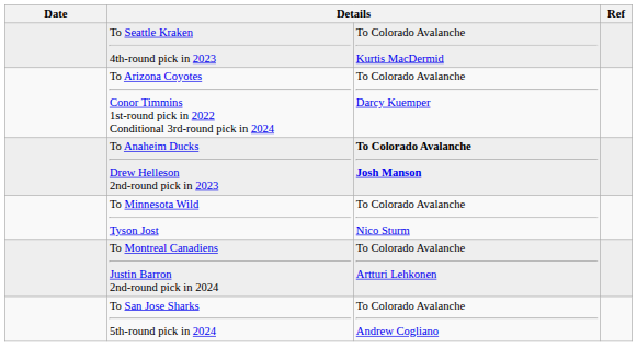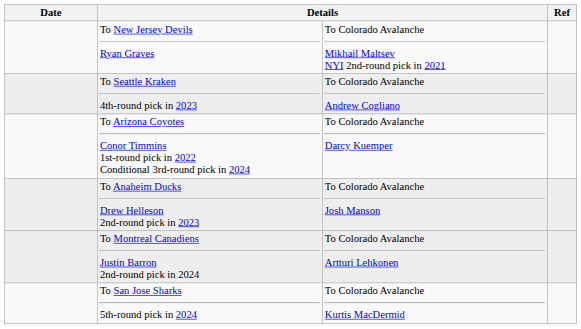 <table class="wikitable">
 <tr>
 <th style="width: 10em;">Date</th>
 <th colspan=2>Details</th>
 <th style="width: 2.5em;">Ref</th>
 </tr>
+<tr>
+<td></td>
+<td style="width: 25em;" valign="top">To <a href='#'>New Jersey Devils</a><hr><a href='#'>Ryan Graves</a></td>
+<td style="width: 25em;" valign="top">To Colorado Avalanche<hr><a href='#'>Mikhail Maltsev</a><br><a href='#'>NYI</a> 2nd-round pick in <a href='#'>2021</a></td>
+<td></td>
+</tr>
 <tr bgcolor="eeeeee">
 <td></td>
 <td valign="top">To <a href='#'>Seattle Kraken</a><hr>4th-round pick in <a href='#'>2023</a></td>
-<td valign="top">To Colorado Avalanche<hr><a href='#'>Kurtis MacDermid</a></td>
+<td valign="top">To Colorado Avalanche<hr><a href='#'>Andrew Cogliano</a></td>
 <td></td>
 </tr>
 <tr>
 <td></td>
 <td valign="top">To <a href='#'>Arizona Coyotes</a><hr><a href='#'>Conor Timmins</a><br>1st-round pick in <a href='#'>2022</a><br>Conditional 3rd-round pick in <a href='#'>2024</a></td>
 <td valign="top">To Colorado Avalanche<hr><a href='#'>Darcy Kuemper</a></td>
 <td></td>
 </tr>
 <tr bgcolor="eeeeee">
 <td></td>
 <td style="width: 25em;" valign="top">To <a href='#'>Anaheim Ducks</a><hr><a href='#'>Drew Helleson</a><br>2nd-round pick in <a href='#'>2023</a></td>
-<td style="width: 25em;" valign="top"><strong>To Colorado Avalanche<hr><a href='#'>Josh Manson</a></strong></td>
-<td></td>
-</tr>
-<tr>
-<td></td>
-<td valign="top">To <a href='#'>Minnesota Wild</a><hr><a href='#'>Tyson Jost</a></td>
-<td valign="top">To Colorado Avalanche<hr><a href='#'>Nico Sturm</a></td>
+<td style="width: 25em;" valign="top">To Colorado Avalanche<hr><a href='#'>Josh Manson</a></td>
 <td></td>
 </tr>
 <tr bgcolor="eeeeee">
 <td></td>
 <td valign="top">To <a href='#'>Montreal Canadiens</a><hr><a href='#'>Justin Barron</a><br>2nd-round pick in 2024</td>
 <td valign="top">To Colorado Avalanche<hr><a href='#'>Artturi Lehkonen</a></td>
 <td></td>
 </tr>
 <tr>
 <td></td>
 <td valign="top">To <a href='#'>San Jose Sharks</a><hr>5th-round pick in <a href='#'>2024</a></td>
-<td valign="top">To Colorado Avalanche<hr><a href='#'>Andrew Cogliano</a></td>
+<td valign="top">To Colorado Avalanche<hr><a href='#'>Kurtis MacDermid</a></td>
 <td></td>
 </tr>
 </table>
